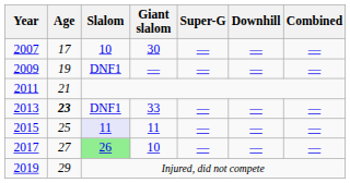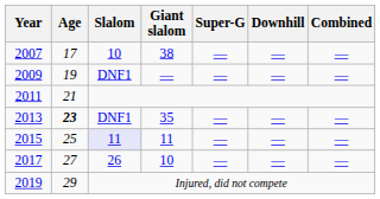 <table class=wikitable style="text-align:center">
 <tr>
 <th>  Year  </th>
 <th> Age </th>
 <th> Slalom </th>
 <th> Giant <br> slalom </th>
 <th>Super-G</th>
 <th>Downhill</th>
 <th>Combined</th>
 </tr>
 <tr>
 <td><a href='#'>2007</a></td>
 <td><em>17</em></td>
 <td><a href='#'>10</a></td>
-<td><a href='#'>30</a></td>
+<td><a href='#'>38</a></td>
 <td><a href='#'>—</a></td>
 <td><a href='#'>—</a></td>
 <td><a href='#'>—</a></td>
 </tr>
 <tr>
 <td><a href='#'>2009</a></td>
 <td><em>19</em></td>
 <td><a href='#'>DNF1</a></td>
 <td><a href='#'>—</a></td>
 <td><a href='#'>—</a></td>
 <td><a href='#'>—</a></td>
 <td><a href='#'>—</a></td>
 </tr>
 <tr>
 <td><a href='#'>2011</a></td>
 <td><em>21</em></td>
 <td colspan=5></td>
 </tr>
 <tr>
 <td><a href='#'>2013</a></td>
 <td><strong><em>23</em></strong></td>
 <td><a href='#'>DNF1</a></td>
-<td><a href='#'>33</a></td>
+<td><a href='#'>35</a></td>
 <td><a href='#'>—</a></td>
 <td><a href='#'>—</a></td>
 <td><a href='#'>—</a></td>
 </tr>
 <tr>
 <td><a href='#'>2015</a></td>
 <td><em>25</em></td>
 <td style="background: lavender;"><a href='#'>11</a></td>
 <td><a href='#'>11</a></td>
 <td><a href='#'>—</a></td>
 <td><a href='#'>—</a></td>
 <td><a href='#'>—</a></td>
 </tr>
 <tr>
 <td><a href='#'>2017</a></td>
 <td><em>27</em></td>
-<td style="background: lightgreen;"><a href='#'>26</a></td>
+<td><a href='#'>26</a></td>
 <td><a href='#'>10</a></td>
 <td><a href='#'>—</a></td>
 <td><a href='#'>—</a></td>
 <td><a href='#'>—</a></td>
 </tr>
 <tr>
 <td><a href='#'>2019</a></td>
 <td><em>29</em></td>
 <td colspan=6><small><em>Injured, did not compete</em></small></td>
 </tr>
 </table>
